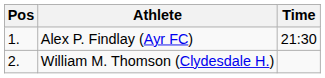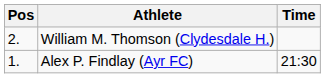 <table class="wikitable">
 <tr>
 <th>Pos</th>
 <th>Athlete</th>
 <th>Time</th>
 </tr>
 <tr>
+<td>2.</td>
+<td>William M. Thomson (<a href='#'>Clydesdale H.</a>)</td>
+<td></td>
+</tr>
+<tr>
 <td>1.</td>
 <td>Alex P. Findlay (<a href='#'>Ayr FC</a>)</td>
 <td>21:30</td>
 </tr>
-<tr>
-<td>2.</td>
-<td>William M. Thomson (<a href='#'>Clydesdale H.</a>)</td>
-<td></td>
-</tr>
 </table>
